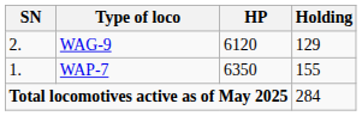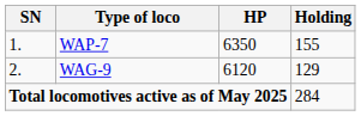 <table class="wikitable">
 <tr>
 <th>SN</th>
 <th>Type of loco</th>
 <th>HP</th>
 <th>Holding</th>
 </tr>
 <tr>
+<td>1.</td>
+<td><a href='#'>WAP-7</a></td>
+<td>6350</td>
+<td>155</td>
+</tr>
+<tr>
 <td>2.</td>
 <td><a href='#'>WAG-9</a></td>
 <td>6120</td>
 <td>129</td>
 </tr>
 <tr>
-<td>1.</td>
-<td><a href='#'>WAP-7</a></td>
-<td>6350</td>
-<td>155</td>
-</tr>
-<tr>
 <td colspan="3"><strong>Total locomotives active as of May 2025</strong></td>
 <td>284</td>
 </tr>
 </table>
